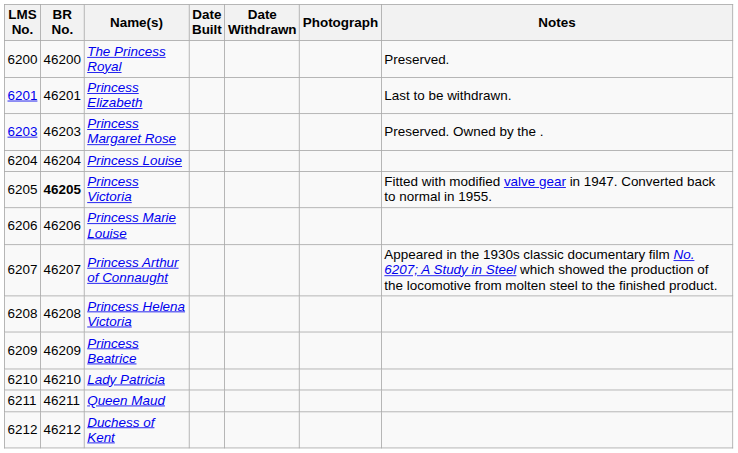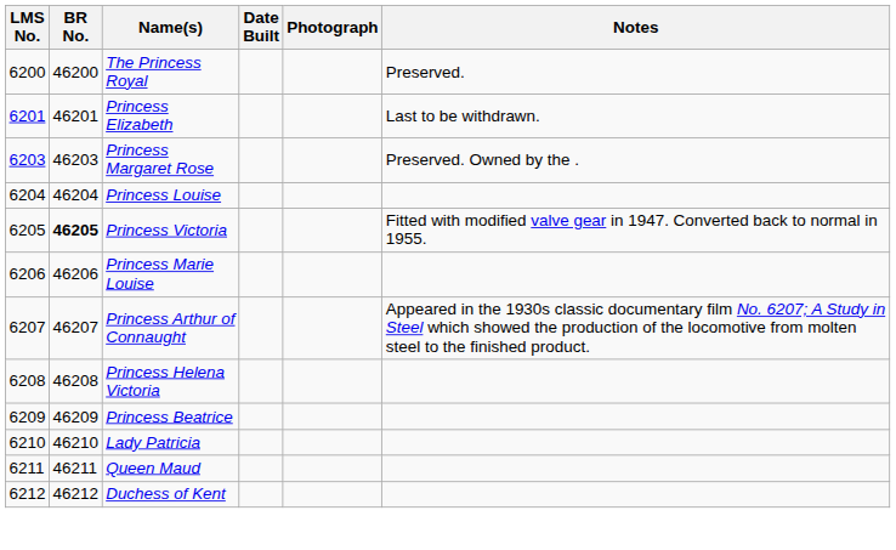 <table class="sortable wikitable">
 <tr>
 <th>LMS<br>No.</th>
 <th>BR<br>No.</th>
 <th>Name(s)</th>
 <th>Date<br>Built</th>
-<th>Date<br>Withdrawn</th>
 <th>Photograph</th>
 <th>Notes</th>
 </tr>
 <tr>
 <td>6200</td>
 <td>46200</td>
 <td><a href='#'><em>The Princess Royal</em></a></td>
-<td></td>
 <td></td>
 <td></td>
 <td>Preserved.</td>
 </tr>
 <tr>
 <td><a href='#'>6201</a></td>
 <td>46201</td>
 <td><em><a href='#'>Princess Elizabeth</a></em></td>
 <td></td>
 <td></td>
-<td></td>
 <td>Last to be withdrawn.</td>
 </tr>
 <tr>
 <td><a href='#'>6203</a></td>
 <td>46203</td>
 <td><em><a href='#'>Princess Margaret Rose</a></em></td>
-<td></td>
 <td></td>
 <td></td>
 <td>Preserved. Owned by the .</td>
 </tr>
 <tr>
 <td>6204</td>
 <td>46204</td>
 <td><em><a href='#'>Princess Louise</a></em></td>
 <td></td>
 <td></td>
 <td></td>
-<td></td>
 </tr>
 <tr>
 <td>6205</td>
 <td><strong>46205</strong></td>
 <td><em><a href='#'>Princess Victoria</a></em></td>
-<td></td>
 <td></td>
 <td></td>
 <td>Fitted with modified <a href='#'>valve gear</a> in 1947. Converted back to normal in 1955.</td>
 </tr>
 <tr>
 <td>6206</td>
 <td>46206</td>
 <td><em><a href='#'>Princess Marie Louise</a></em></td>
 <td></td>
 <td></td>
 <td></td>
-<td></td>
 </tr>
 <tr>
 <td>6207</td>
 <td>46207</td>
 <td><em><a href='#'>Princess Arthur of Connaught</a></em></td>
-<td></td>
 <td></td>
 <td></td>
 <td>Appeared in the 1930s classic documentary film <em><a href='#'>No. 6207; A Study in Steel</a></em> which showed the production of the locomotive from molten steel to the finished product.</td>
 </tr>
 <tr>
 <td>6208</td>
 <td>46208</td>
 <td><em><a href='#'>Princess Helena Victoria</a></em></td>
 <td></td>
 <td></td>
 <td></td>
-<td></td>
 </tr>
 <tr>
 <td>6209</td>
 <td>46209</td>
 <td><em><a href='#'>Princess Beatrice</a></em></td>
-<td></td>
 <td></td>
 <td></td>
 <td></td>
 </tr>
 <tr>
 <td>6210</td>
 <td>46210</td>
 <td><em><a href='#'>Lady Patricia</a></em></td>
 <td></td>
 <td></td>
 <td></td>
-<td></td>
 </tr>
 <tr>
 <td>6211</td>
 <td>46211</td>
 <td><em><a href='#'>Queen Maud</a></em></td>
-<td></td>
 <td></td>
 <td></td>
 <td></td>
 </tr>
 <tr>
 <td>6212</td>
 <td>46212</td>
 <td><em><a href='#'>Duchess of Kent</a></em></td>
 <td></td>
 <td></td>
 <td></td>
-<td></td>
 </tr>
 </table>
